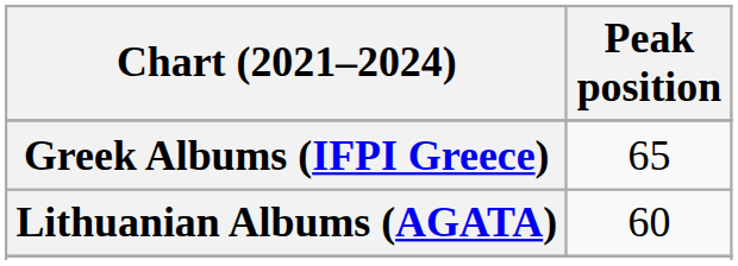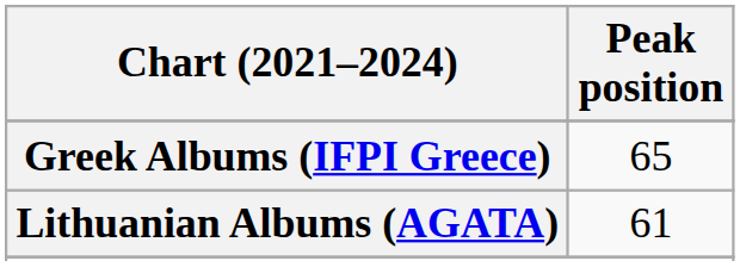 <table class="wikitable sortable plainrowheaders" style="text-align:center">
 <tr>
 <th scope="col">Chart (2021–2024)</th>
 <th scope="col">Peak<br>position</th>
 </tr>
 <tr>
 </tr>
 <tr>
 </tr>
 <tr>
 </tr>
 <tr>
 <th scope="row">Greek Albums (<a href='#'>IFPI Greece</a>)</th>
 <td>65</td>
 </tr>
 <tr>
 <th scope="row">Lithuanian Albums (<a href='#'>AGATA</a>)</th>
-<td>60</td>
+<td>61</td>
 </tr>
 <tr>
 </tr>
 <tr>
 </tr>
 <tr>
 </tr>
 </table>
